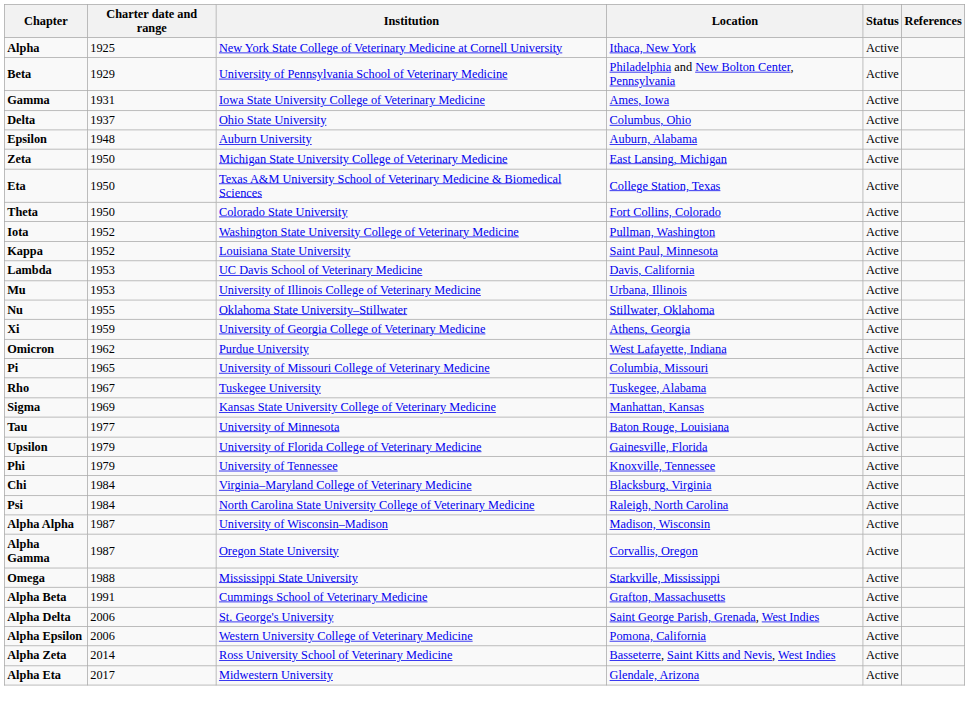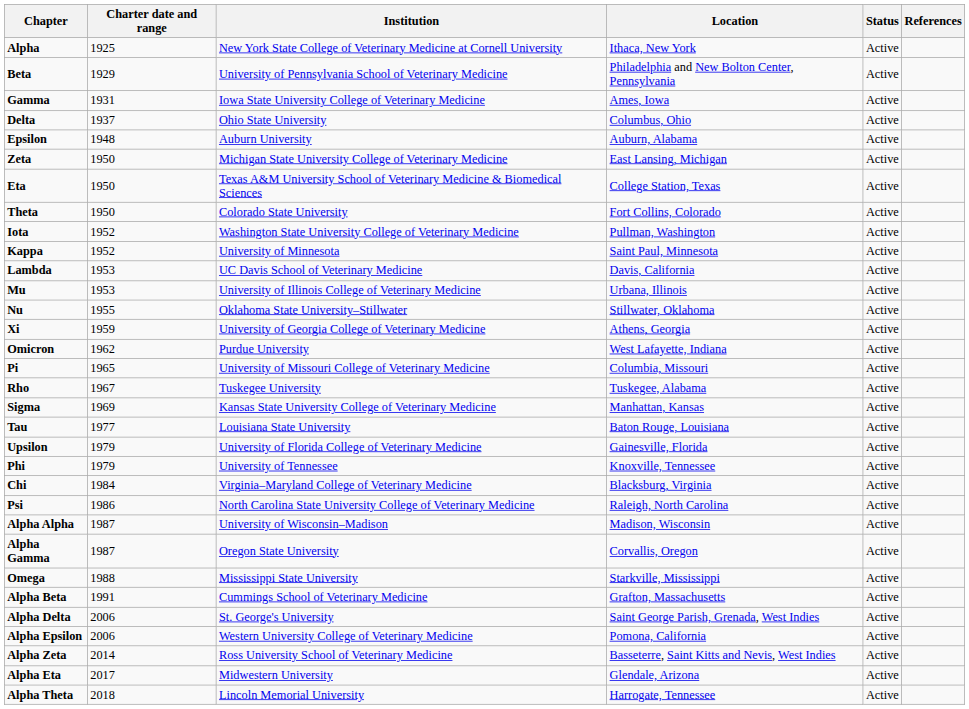 <table class="wikitable sortable">
 <tr>
 <th>Chapter</th>
 <th>Charter date and range</th>
 <th>Institution</th>
 <th>Location</th>
 <th>Status</th>
 <th>References</th>
 </tr>
 <tr>
 <td><strong>Alpha</strong></td>
 <td>1925</td>
 <td><a href='#'>New York State College of Veterinary Medicine at Cornell University</a></td>
 <td><a href='#'>Ithaca, New York</a></td>
 <td>Active</td>
 <td></td>
 </tr>
 <tr>
 <td><strong>Beta</strong></td>
 <td>1929</td>
 <td><a href='#'>University of Pennsylvania School of Veterinary Medicine</a></td>
 <td><a href='#'>Philadelphia</a> and <a href='#'>New Bolton Center</a>, <a href='#'>Pennsylvania</a></td>
 <td>Active</td>
 <td></td>
 </tr>
 <tr>
 <td><strong>Gamma</strong></td>
 <td>1931</td>
 <td><a href='#'>Iowa State University College of Veterinary Medicine</a></td>
 <td><a href='#'>Ames, Iowa</a></td>
 <td>Active</td>
 <td></td>
 </tr>
 <tr>
 <td><strong>Delta</strong></td>
 <td>1937</td>
 <td><a href='#'>Ohio State University</a></td>
 <td><a href='#'>Columbus, Ohio</a></td>
 <td>Active</td>
 <td></td>
 </tr>
 <tr>
 <td><strong>Epsilon</strong></td>
 <td>1948</td>
 <td><a href='#'>Auburn University</a></td>
 <td><a href='#'>Auburn, Alabama</a></td>
 <td>Active</td>
 <td></td>
 </tr>
 <tr>
 <td><strong>Zeta</strong></td>
 <td>1950</td>
 <td><a href='#'>Michigan State University College of Veterinary Medicine</a></td>
 <td><a href='#'>East Lansing, Michigan</a></td>
 <td>Active</td>
 <td></td>
 </tr>
 <tr>
 <td><strong>Eta</strong></td>
 <td>1950</td>
 <td><a href='#'>Texas A&M University School of Veterinary Medicine & Biomedical Sciences</a></td>
 <td><a href='#'>College Station, Texas</a></td>
 <td>Active</td>
 <td></td>
 </tr>
 <tr>
 <td><strong>Theta</strong></td>
 <td>1950</td>
 <td><a href='#'>Colorado State University</a></td>
 <td><a href='#'>Fort Collins, Colorado</a></td>
 <td>Active</td>
 <td></td>
 </tr>
 <tr>
 <td><strong>Iota</strong></td>
 <td>1952</td>
 <td><a href='#'>Washington State University College of Veterinary Medicine</a></td>
 <td><a href='#'>Pullman, Washington</a></td>
 <td>Active</td>
 <td></td>
 </tr>
 <tr>
 <td><strong>Kappa</strong></td>
 <td>1952</td>
-<td><a href='#'>Louisiana State University</a></td>
+<td><a href='#'>University of Minnesota</a></td>
 <td><a href='#'>Saint Paul, Minnesota</a></td>
 <td>Active</td>
 <td></td>
 </tr>
 <tr>
 <td><strong>Lambda</strong></td>
 <td>1953</td>
 <td><a href='#'>UC Davis School of Veterinary Medicine</a></td>
 <td><a href='#'>Davis, California</a></td>
 <td>Active</td>
 <td></td>
 </tr>
 <tr>
 <td><strong>Mu</strong></td>
 <td>1953</td>
 <td><a href='#'>University of Illinois College of Veterinary Medicine</a></td>
 <td><a href='#'>Urbana, Illinois</a></td>
 <td>Active</td>
 <td></td>
 </tr>
 <tr>
 <td><strong>Nu</strong></td>
 <td>1955</td>
 <td><a href='#'>Oklahoma State University–Stillwater</a></td>
 <td><a href='#'>Stillwater, Oklahoma</a></td>
 <td>Active</td>
 <td></td>
 </tr>
 <tr>
 <td><strong>Xi</strong></td>
 <td>1959</td>
 <td><a href='#'>University of Georgia College of Veterinary Medicine</a></td>
 <td><a href='#'>Athens, Georgia</a></td>
 <td>Active</td>
 <td></td>
 </tr>
 <tr>
 <td><strong>Omicron</strong></td>
 <td>1962</td>
 <td><a href='#'>Purdue University</a></td>
 <td><a href='#'>West Lafayette, Indiana</a></td>
 <td>Active</td>
 <td></td>
 </tr>
 <tr>
 <td><strong>Pi</strong></td>
 <td>1965</td>
 <td><a href='#'>University of Missouri College of Veterinary Medicine</a></td>
 <td><a href='#'>Columbia, Missouri</a></td>
 <td>Active</td>
 <td></td>
 </tr>
 <tr>
 <td><strong>Rho</strong></td>
 <td>1967</td>
 <td><a href='#'>Tuskegee University</a></td>
 <td><a href='#'>Tuskegee, Alabama</a></td>
 <td>Active</td>
 <td></td>
 </tr>
 <tr>
 <td><strong>Sigma</strong></td>
 <td>1969</td>
 <td><a href='#'>Kansas State University College of Veterinary Medicine</a></td>
 <td><a href='#'>Manhattan, Kansas</a></td>
 <td>Active</td>
 <td></td>
 </tr>
 <tr>
 <td><strong>Tau</strong></td>
 <td>1977</td>
-<td><a href='#'>University of Minnesota</a></td>
+<td><a href='#'>Louisiana State University</a></td>
 <td><a href='#'>Baton Rouge, Louisiana</a></td>
 <td>Active</td>
 <td></td>
 </tr>
 <tr>
 <td><strong>Upsilon</strong></td>
 <td>1979</td>
 <td><a href='#'>University of Florida College of Veterinary Medicine</a></td>
 <td><a href='#'>Gainesville, Florida</a></td>
 <td>Active</td>
 <td></td>
 </tr>
 <tr>
 <td><strong>Phi</strong></td>
 <td>1979</td>
 <td><a href='#'>University of Tennessee</a></td>
 <td><a href='#'>Knoxville, Tennessee</a></td>
 <td>Active</td>
 <td></td>
 </tr>
 <tr>
 <td><strong>Chi</strong></td>
 <td>1984</td>
 <td><a href='#'>Virginia–Maryland College of Veterinary Medicine</a></td>
 <td><a href='#'>Blacksburg, Virginia</a></td>
 <td>Active</td>
 <td></td>
 </tr>
 <tr>
 <td><strong>Psi</strong></td>
-<td>1984</td>
+<td>1986</td>
 <td><a href='#'>North Carolina State University College of Veterinary Medicine</a></td>
 <td><a href='#'>Raleigh, North Carolina</a></td>
 <td>Active</td>
 <td></td>
 </tr>
 <tr>
 <td><strong>Alpha Alpha</strong></td>
 <td>1987</td>
 <td><a href='#'>University of Wisconsin–Madison</a></td>
 <td><a href='#'>Madison, Wisconsin</a></td>
 <td>Active</td>
 <td></td>
 </tr>
 <tr>
 <td><strong>Alpha Gamma</strong></td>
 <td>1987</td>
 <td><a href='#'>Oregon State University</a></td>
 <td><a href='#'>Corvallis, Oregon</a></td>
 <td>Active</td>
 <td></td>
 </tr>
 <tr>
 <td><strong>Omega</strong></td>
 <td>1988</td>
 <td><a href='#'>Mississippi State University</a></td>
 <td><a href='#'>Starkville, Mississippi</a></td>
 <td>Active</td>
 <td></td>
 </tr>
 <tr>
 <td><strong>Alpha Beta</strong></td>
 <td>1991</td>
 <td><a href='#'>Cummings School of Veterinary Medicine</a></td>
 <td><a href='#'>Grafton, Massachusetts</a></td>
 <td>Active</td>
 <td></td>
 </tr>
 <tr>
 <td><strong>Alpha Delta</strong></td>
 <td>2006</td>
 <td><a href='#'>St. George's University</a></td>
 <td><a href='#'>Saint George Parish, Grenada</a>, <a href='#'>West Indies</a></td>
 <td>Active</td>
 <td></td>
 </tr>
 <tr>
 <td><strong>Alpha Epsilon</strong></td>
 <td>2006</td>
 <td><a href='#'>Western University College of Veterinary Medicine</a></td>
 <td><a href='#'>Pomona, California</a></td>
 <td>Active</td>
 <td></td>
 </tr>
 <tr>
 <td><strong>Alpha Zeta</strong></td>
 <td>2014</td>
 <td><a href='#'>Ross University School of Veterinary Medicine</a></td>
 <td><a href='#'>Basseterre</a>, <a href='#'>Saint Kitts and Nevis</a>, <a href='#'>West Indies</a></td>
 <td>Active</td>
 <td></td>
 </tr>
 <tr>
 <td><strong>Alpha Eta</strong></td>
 <td>2017</td>
 <td><a href='#'>Midwestern University</a></td>
 <td><a href='#'>Glendale, Arizona</a></td>
 <td>Active</td>
 <td></td>
 </tr>
+<tr>
+<td><strong>Alpha Theta</strong></td>
+<td>2018</td>
+<td><a href='#'>Lincoln Memorial University</a></td>
+<td><a href='#'>Harrogate, Tennessee</a></td>
+<td>Active</td>
+<td></td>
+</tr>
 </table>
